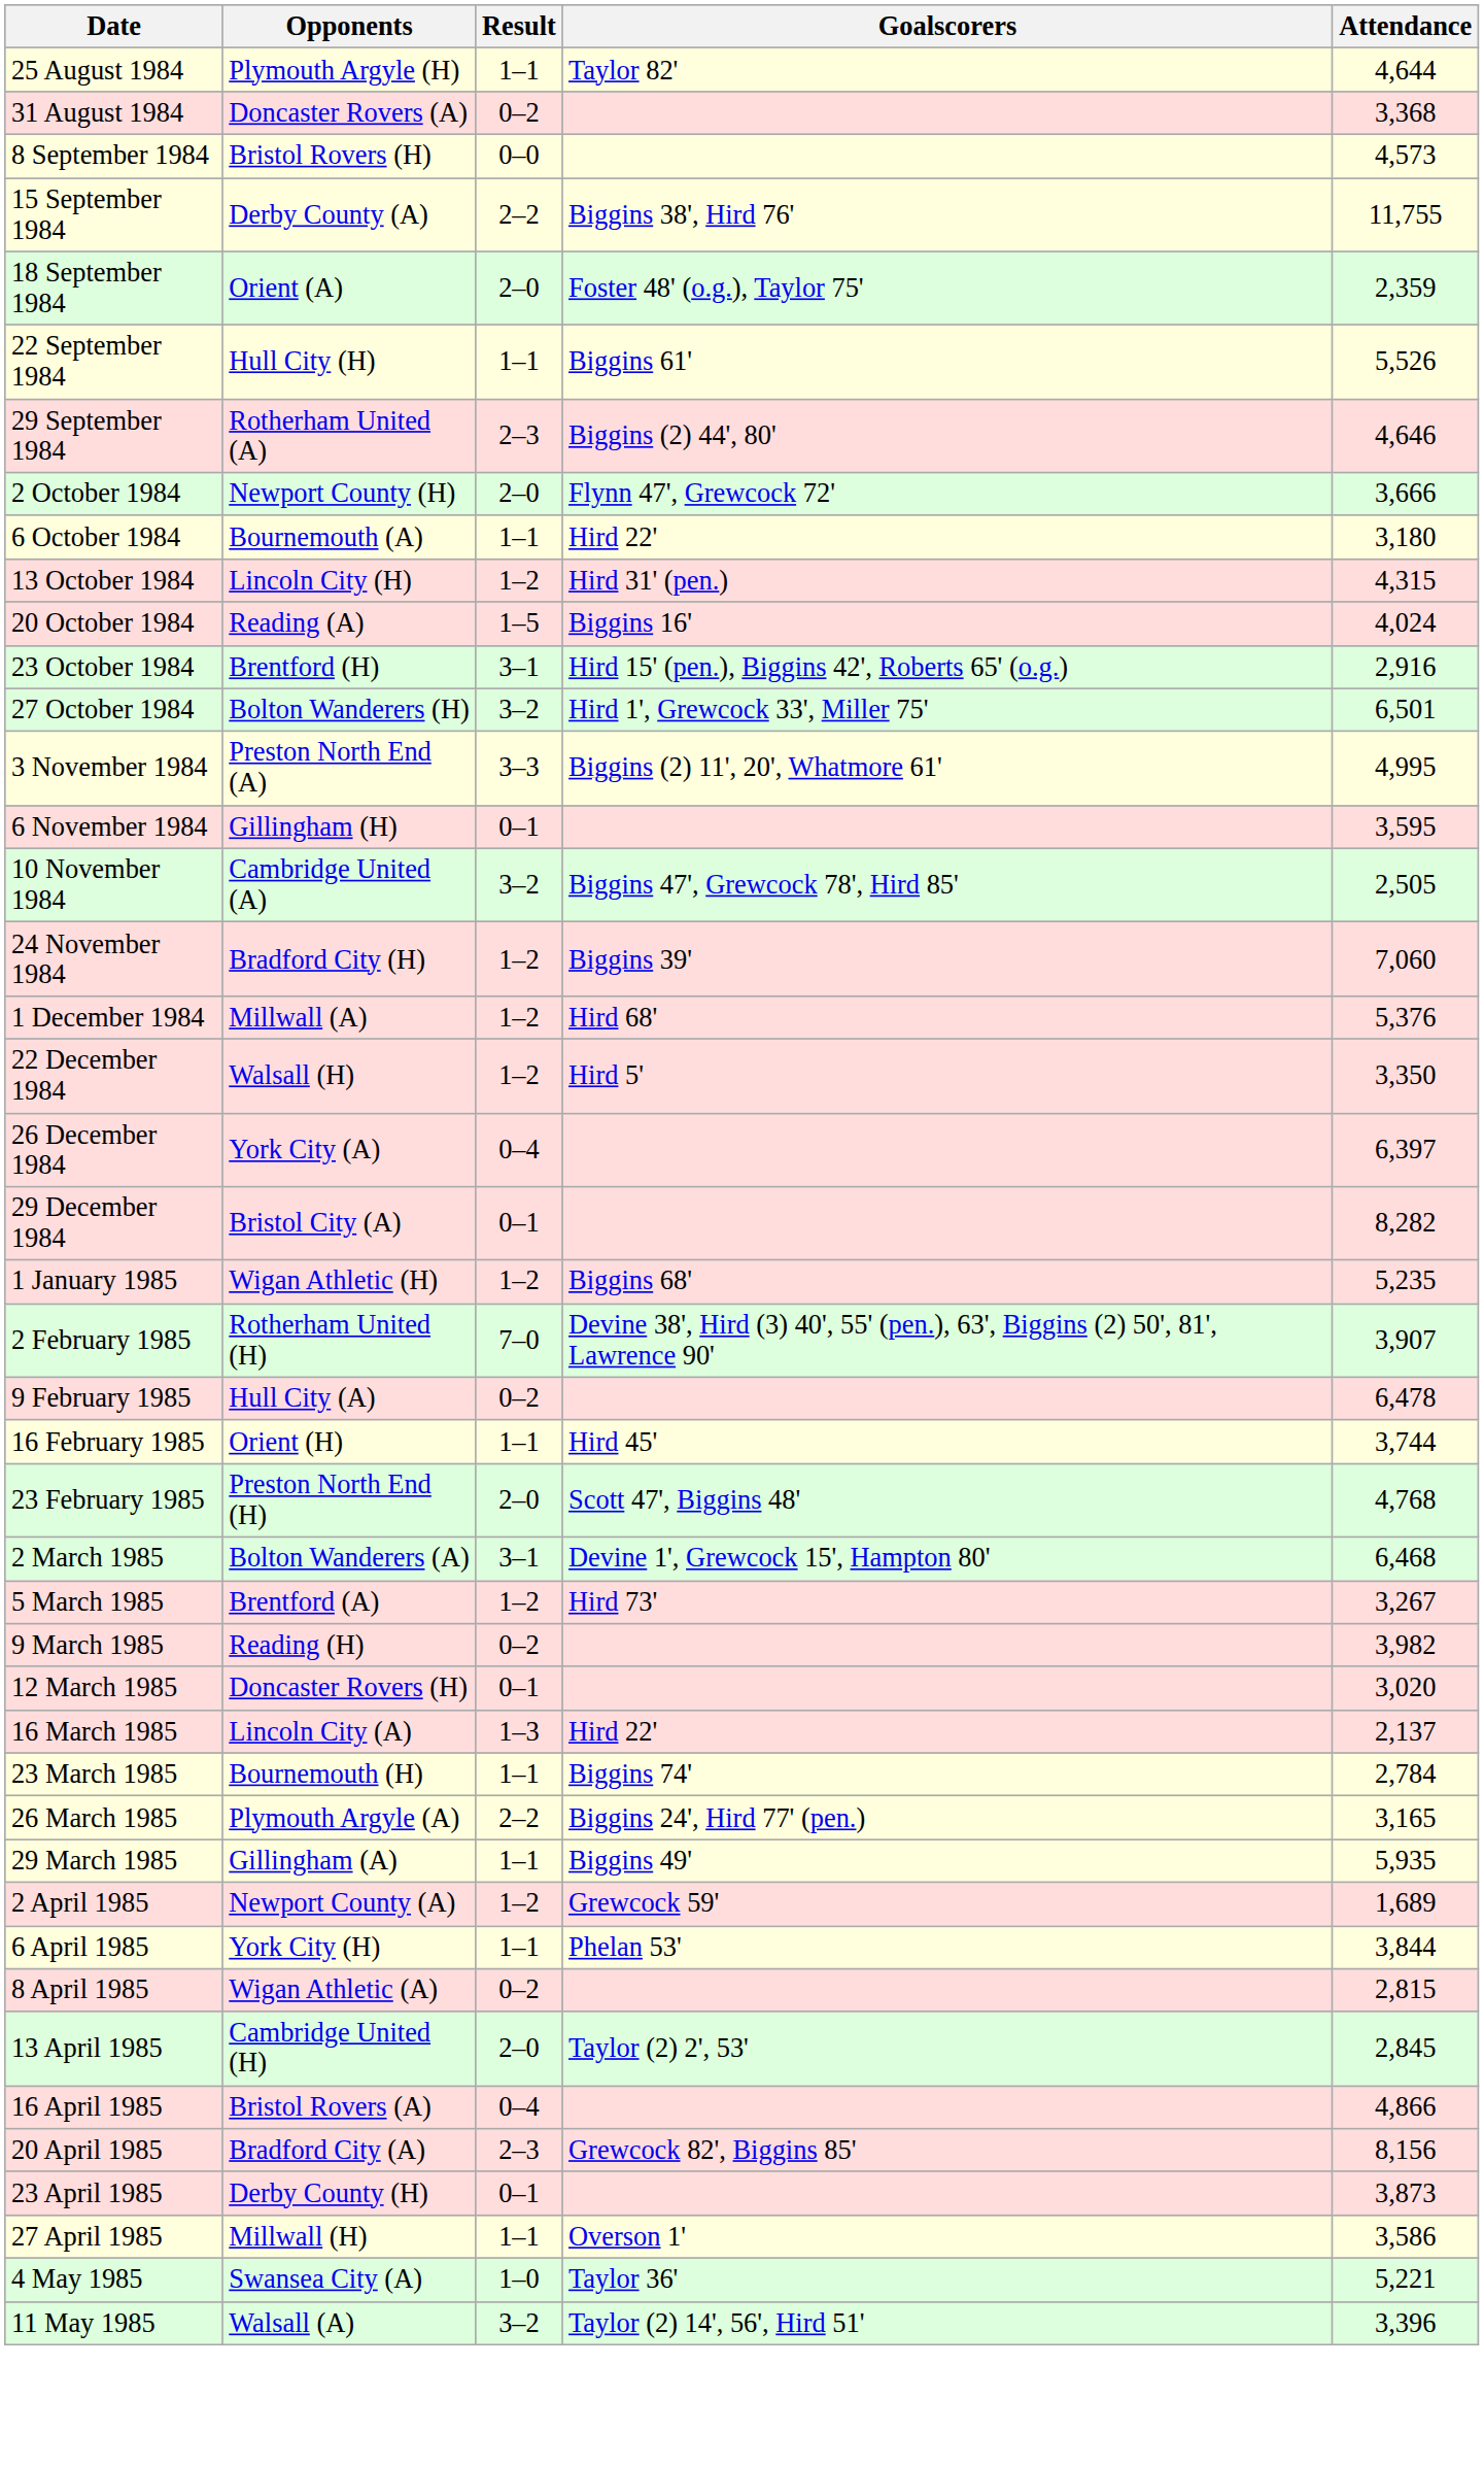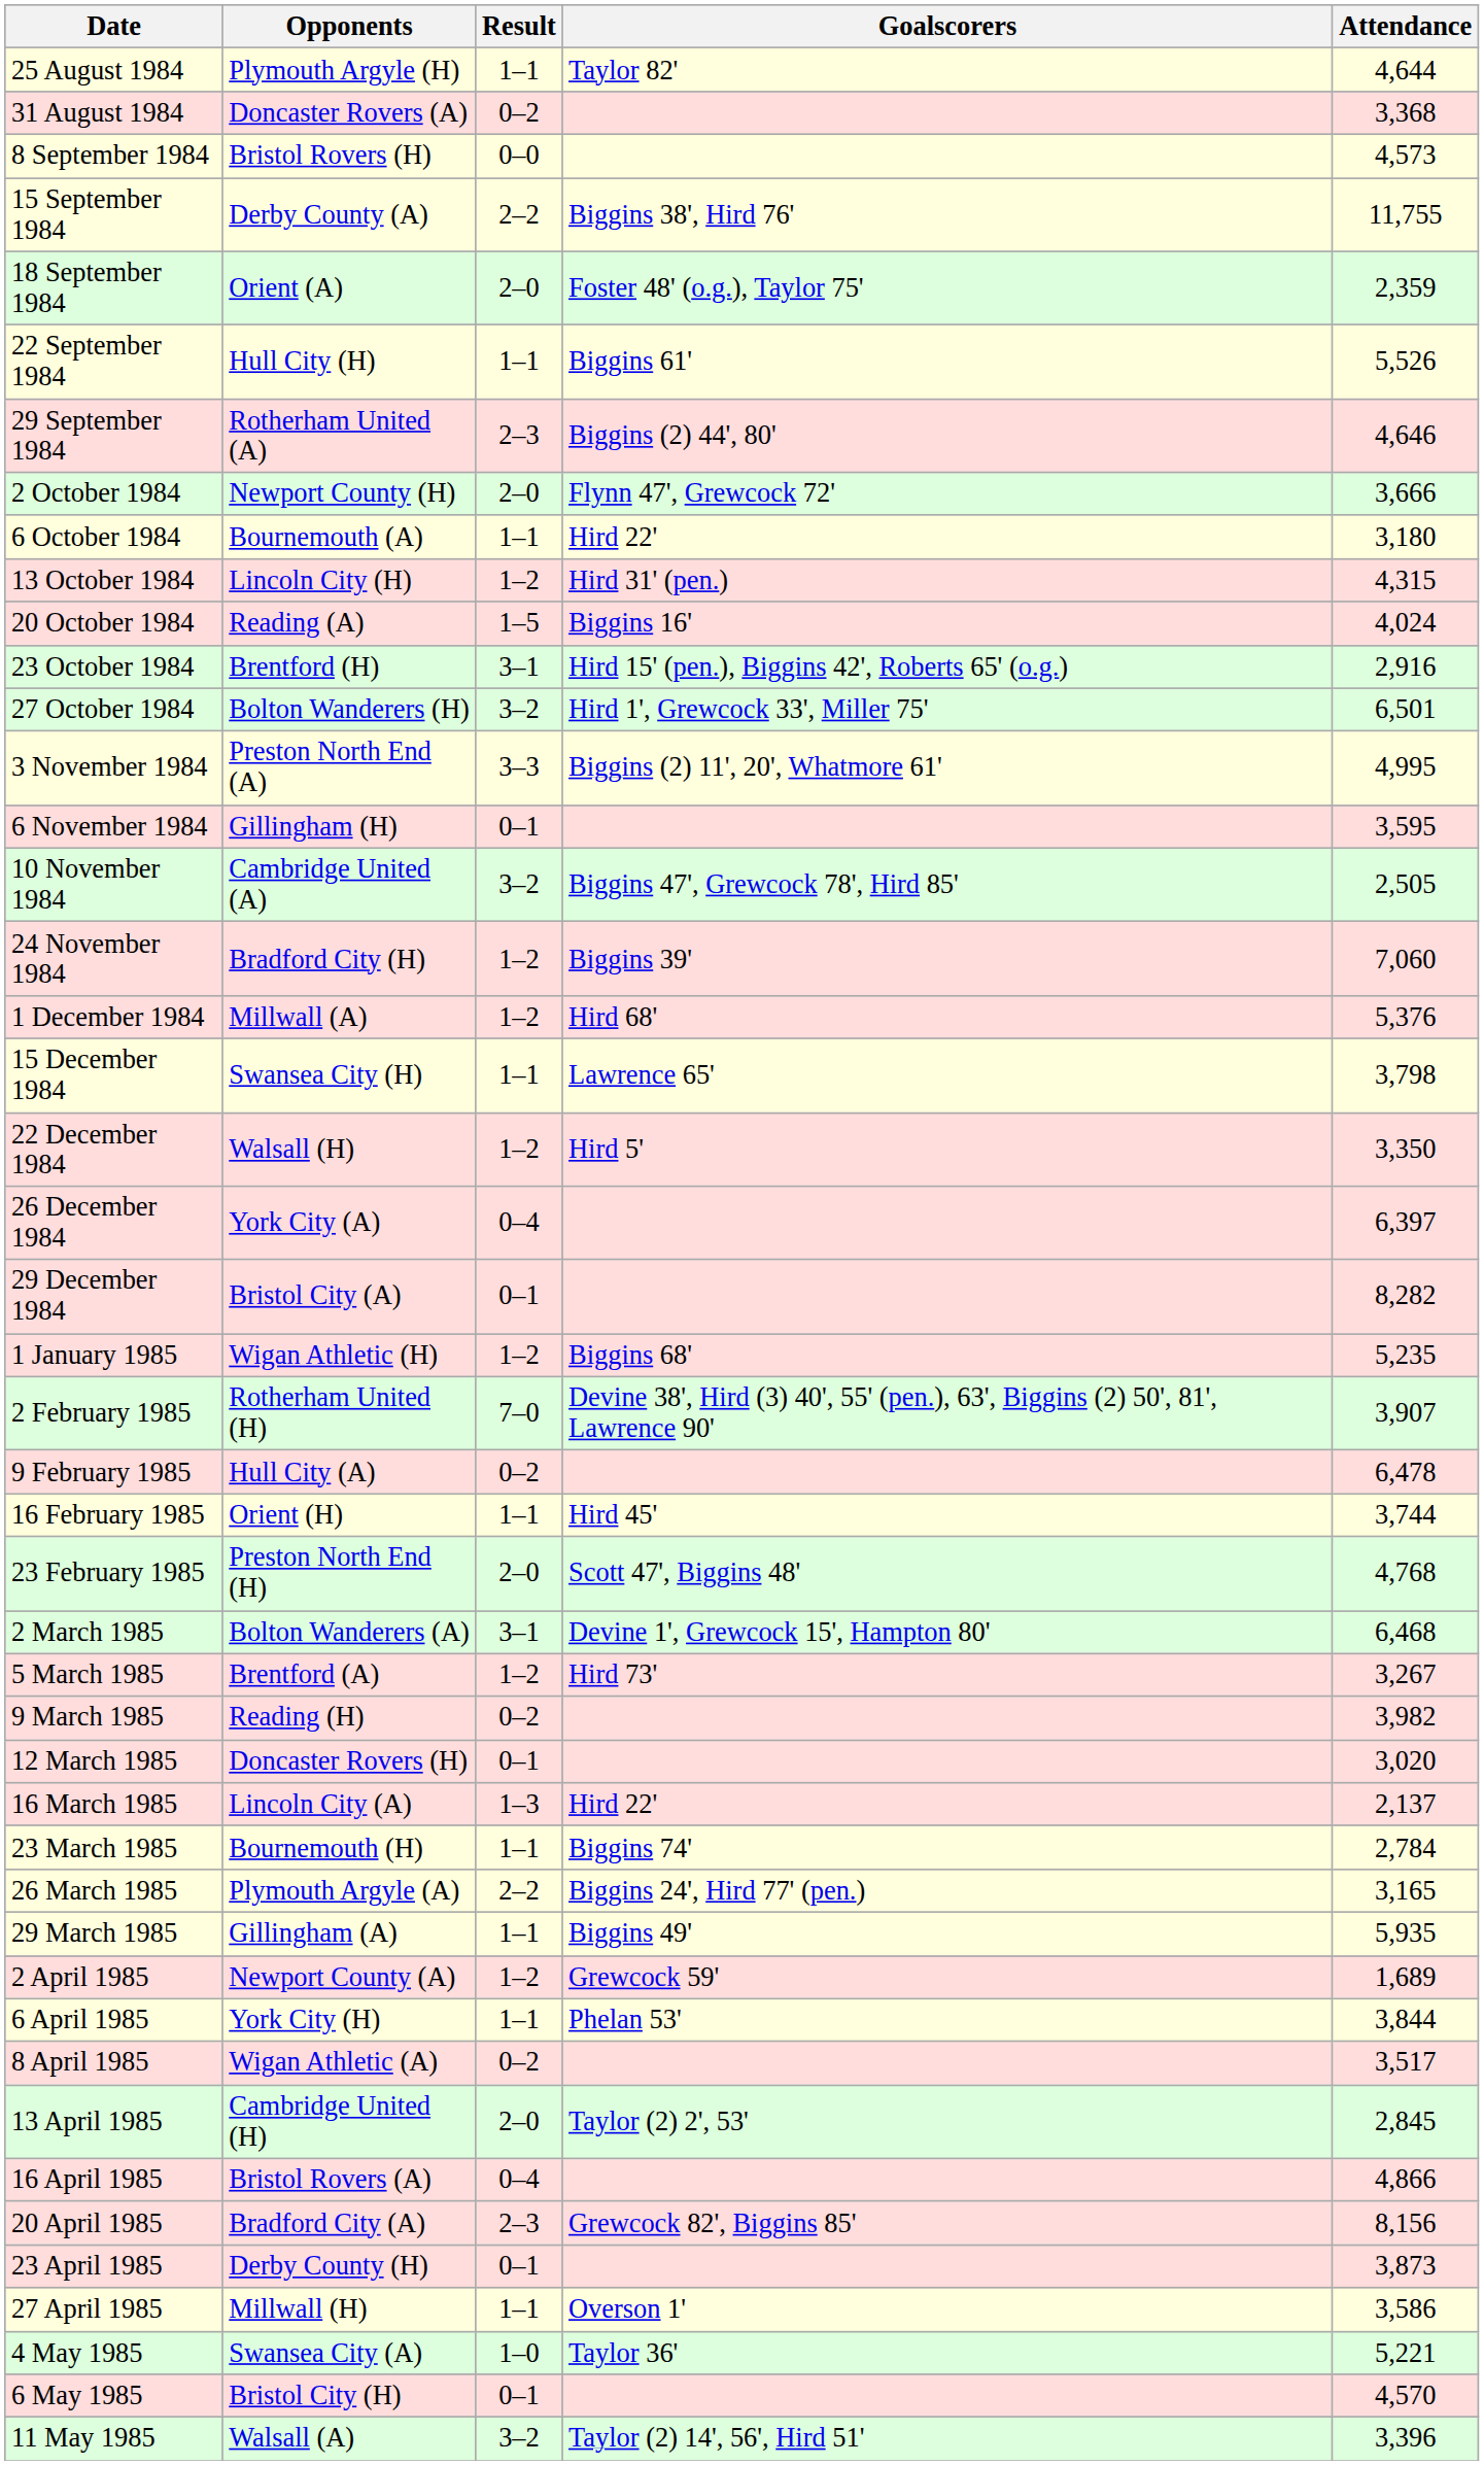 <table class="wikitable">
 <tr>
 <th>Date</th>
 <th>Opponents</th>
 <th>Result</th>
 <th>Goalscorers</th>
 <th>Attendance</th>
 </tr>
 <tr bgcolor="#ffffdd">
 <td>25 August 1984</td>
 <td><a href='#'>Plymouth Argyle</a> (H)</td>
 <td align="center">1–1</td>
 <td><a href='#'>Taylor</a> 82'</td>
 <td align="center">4,644</td>
 </tr>
 <tr bgcolor="#ffdddd">
 <td>31 August 1984</td>
 <td><a href='#'>Doncaster Rovers</a> (A)</td>
 <td align="center">0–2</td>
 <td></td>
 <td align="center">3,368</td>
 </tr>
 <tr bgcolor="#ffffdd">
 <td>8 September 1984</td>
 <td><a href='#'>Bristol Rovers</a> (H)</td>
 <td align="center">0–0</td>
 <td></td>
 <td align="center">4,573</td>
 </tr>
 <tr bgcolor="#ffffdd">
 <td>15 September 1984</td>
 <td><a href='#'>Derby County</a> (A)</td>
 <td align="center">2–2</td>
 <td><a href='#'>Biggins</a> 38', <a href='#'>Hird</a> 76'</td>
 <td align="center">11,755</td>
 </tr>
 <tr bgcolor="#ddffdd">
 <td>18 September 1984</td>
 <td><a href='#'>Orient</a> (A)</td>
 <td align="center">2–0</td>
 <td><a href='#'>Foster</a> 48' (<a href='#'>o.g.</a>), <a href='#'>Taylor</a> 75'</td>
 <td align="center">2,359</td>
 </tr>
 <tr bgcolor="#ffffdd">
 <td>22 September 1984</td>
 <td><a href='#'>Hull City</a> (H)</td>
 <td align="center">1–1</td>
 <td><a href='#'>Biggins</a> 61'</td>
 <td align="center">5,526</td>
 </tr>
 <tr bgcolor="#ffdddd">
 <td>29 September 1984</td>
 <td><a href='#'>Rotherham United</a> (A)</td>
 <td align="center">2–3</td>
 <td><a href='#'>Biggins</a> (2) 44', 80'</td>
 <td align="center">4,646</td>
 </tr>
 <tr bgcolor="#ddffdd">
 <td>2 October 1984</td>
 <td><a href='#'>Newport County</a> (H)</td>
 <td align="center">2–0</td>
 <td><a href='#'>Flynn</a> 47', <a href='#'>Grewcock</a> 72'</td>
 <td align="center">3,666</td>
 </tr>
 <tr bgcolor="#ffffdd">
 <td>6 October 1984</td>
 <td><a href='#'>Bournemouth</a> (A)</td>
 <td align="center">1–1</td>
 <td><a href='#'>Hird</a> 22'</td>
 <td align="center">3,180</td>
 </tr>
 <tr bgcolor="#ffdddd">
 <td>13 October 1984</td>
 <td><a href='#'>Lincoln City</a> (H)</td>
 <td align="center">1–2</td>
 <td><a href='#'>Hird</a> 31' (<a href='#'>pen.</a>)</td>
 <td align="center">4,315</td>
 </tr>
 <tr bgcolor="#ffdddd">
 <td>20 October 1984</td>
 <td><a href='#'>Reading</a> (A)</td>
 <td align="center">1–5</td>
 <td><a href='#'>Biggins</a> 16'</td>
 <td align="center">4,024</td>
 </tr>
 <tr bgcolor="#ddffdd">
 <td>23 October 1984</td>
 <td><a href='#'>Brentford</a> (H)</td>
 <td align="center">3–1</td>
 <td><a href='#'>Hird</a> 15' (<a href='#'>pen.</a>), <a href='#'>Biggins</a> 42', <a href='#'>Roberts</a> 65' (<a href='#'>o.g.</a>)</td>
 <td align="center">2,916</td>
 </tr>
 <tr bgcolor="#ddffdd">
 <td>27 October 1984</td>
 <td><a href='#'>Bolton Wanderers</a> (H)</td>
 <td align="center">3–2</td>
 <td><a href='#'>Hird</a> 1', <a href='#'>Grewcock</a> 33', <a href='#'>Miller</a> 75'</td>
 <td align="center">6,501</td>
 </tr>
 <tr bgcolor="#ffffdd">
 <td>3 November 1984</td>
 <td><a href='#'>Preston North End</a> (A)</td>
 <td align="center">3–3</td>
 <td><a href='#'>Biggins</a> (2) 11', 20', <a href='#'>Whatmore</a> 61'</td>
 <td align="center">4,995</td>
 </tr>
 <tr bgcolor="#ffdddd">
 <td>6 November 1984</td>
 <td><a href='#'>Gillingham</a> (H)</td>
 <td align="center">0–1</td>
 <td></td>
 <td align="center">3,595</td>
 </tr>
 <tr bgcolor="#ddffdd">
 <td>10 November 1984</td>
 <td><a href='#'>Cambridge United</a> (A)</td>
 <td align="center">3–2</td>
 <td><a href='#'>Biggins</a> 47', <a href='#'>Grewcock</a> 78', <a href='#'>Hird</a> 85'</td>
 <td align="center">2,505</td>
 </tr>
 <tr bgcolor="#ffdddd">
 <td>24 November 1984</td>
 <td><a href='#'>Bradford City</a> (H)</td>
 <td align="center">1–2</td>
 <td><a href='#'>Biggins</a> 39'</td>
 <td align="center">7,060</td>
 </tr>
 <tr bgcolor="#ffdddd">
 <td>1 December 1984</td>
 <td><a href='#'>Millwall</a> (A)</td>
 <td align="center">1–2</td>
 <td><a href='#'>Hird</a> 68'</td>
 <td align="center">5,376</td>
 </tr>
+<tr bgcolor="#ffffdd">
+<td>15 December 1984</td>
+<td><a href='#'>Swansea City</a> (H)</td>
+<td align="center">1–1</td>
+<td><a href='#'>Lawrence</a> 65'</td>
+<td align="center">3,798</td>
+</tr>
 <tr bgcolor="#ffdddd">
 <td>22 December 1984</td>
 <td><a href='#'>Walsall</a> (H)</td>
 <td align="center">1–2</td>
 <td><a href='#'>Hird</a> 5'</td>
 <td align="center">3,350</td>
 </tr>
 <tr bgcolor="#ffdddd">
 <td>26 December 1984</td>
 <td><a href='#'>York City</a> (A)</td>
 <td align="center">0–4</td>
 <td></td>
 <td align="center">6,397</td>
 </tr>
 <tr bgcolor="#ffdddd">
 <td>29 December 1984</td>
 <td><a href='#'>Bristol City</a> (A)</td>
 <td align="center">0–1</td>
 <td></td>
 <td align="center">8,282</td>
 </tr>
 <tr bgcolor="#ffdddd">
 <td>1 January 1985</td>
 <td><a href='#'>Wigan Athletic</a> (H)</td>
 <td align="center">1–2</td>
 <td><a href='#'>Biggins</a> 68'</td>
 <td align="center">5,235</td>
 </tr>
 <tr bgcolor="#ddffdd">
 <td>2 February 1985</td>
 <td><a href='#'>Rotherham United</a> (H)</td>
 <td align="center">7–0</td>
 <td><a href='#'>Devine</a> 38', <a href='#'>Hird</a> (3) 40', 55' (<a href='#'>pen.</a>), 63', <a href='#'>Biggins</a> (2) 50', 81', <a href='#'>Lawrence</a> 90'</td>
 <td align="center">3,907</td>
 </tr>
 <tr bgcolor="#ffdddd">
 <td>9 February 1985</td>
 <td><a href='#'>Hull City</a> (A)</td>
 <td align="center">0–2</td>
 <td></td>
 <td align="center">6,478</td>
 </tr>
 <tr bgcolor="#ffffdd">
 <td>16 February 1985</td>
 <td><a href='#'>Orient</a> (H)</td>
 <td align="center">1–1</td>
 <td><a href='#'>Hird</a> 45'</td>
 <td align="center">3,744</td>
 </tr>
 <tr bgcolor="#ddffdd">
 <td>23 February 1985</td>
 <td><a href='#'>Preston North End</a> (H)</td>
 <td align="center">2–0</td>
 <td><a href='#'>Scott</a> 47', <a href='#'>Biggins</a> 48'</td>
 <td align="center">4,768</td>
 </tr>
 <tr bgcolor="#ddffdd">
 <td>2 March 1985</td>
 <td><a href='#'>Bolton Wanderers</a> (A)</td>
 <td align="center">3–1</td>
 <td><a href='#'>Devine</a> 1', <a href='#'>Grewcock</a> 15', <a href='#'>Hampton</a> 80'</td>
 <td align="center">6,468</td>
 </tr>
 <tr bgcolor="#ffdddd">
 <td>5 March 1985</td>
 <td><a href='#'>Brentford</a> (A)</td>
 <td align="center">1–2</td>
 <td><a href='#'>Hird</a> 73'</td>
 <td align="center">3,267</td>
 </tr>
 <tr bgcolor="#ffdddd">
 <td>9 March 1985</td>
 <td><a href='#'>Reading</a> (H)</td>
 <td align="center">0–2</td>
 <td></td>
 <td align="center">3,982</td>
 </tr>
 <tr bgcolor="#ffdddd">
 <td>12 March 1985</td>
 <td><a href='#'>Doncaster Rovers</a> (H)</td>
 <td align="center">0–1</td>
 <td></td>
 <td align="center">3,020</td>
 </tr>
 <tr bgcolor="#ffdddd">
 <td>16 March 1985</td>
 <td><a href='#'>Lincoln City</a> (A)</td>
 <td align="center">1–3</td>
 <td><a href='#'>Hird</a> 22'</td>
 <td align="center">2,137</td>
 </tr>
 <tr bgcolor="#ffffdd">
 <td>23 March 1985</td>
 <td><a href='#'>Bournemouth</a> (H)</td>
 <td align="center">1–1</td>
 <td><a href='#'>Biggins</a> 74'</td>
 <td align="center">2,784</td>
 </tr>
 <tr bgcolor="#ffffdd">
 <td>26 March 1985</td>
 <td><a href='#'>Plymouth Argyle</a> (A)</td>
 <td align="center">2–2</td>
 <td><a href='#'>Biggins</a> 24', <a href='#'>Hird</a> 77' (<a href='#'>pen.</a>)</td>
 <td align="center">3,165</td>
 </tr>
 <tr bgcolor="#ffffdd">
 <td>29 March 1985</td>
 <td><a href='#'>Gillingham</a> (A)</td>
 <td align="center">1–1</td>
 <td><a href='#'>Biggins</a> 49'</td>
 <td align="center">5,935</td>
 </tr>
 <tr bgcolor="#ffdddd">
 <td>2 April 1985</td>
 <td><a href='#'>Newport County</a> (A)</td>
 <td align="center">1–2</td>
 <td><a href='#'>Grewcock</a> 59'</td>
 <td align="center">1,689</td>
 </tr>
 <tr bgcolor="#ffffdd">
 <td>6 April 1985</td>
 <td><a href='#'>York City</a> (H)</td>
 <td align="center">1–1</td>
 <td><a href='#'>Phelan</a> 53'</td>
 <td align="center">3,844</td>
 </tr>
 <tr bgcolor="#ffdddd">
 <td>8 April 1985</td>
 <td><a href='#'>Wigan Athletic</a> (A)</td>
 <td align="center">0–2</td>
 <td></td>
-<td align="center">2,815</td>
+<td align="center">3,517</td>
 </tr>
 <tr bgcolor="#ddffdd">
 <td>13 April 1985</td>
 <td><a href='#'>Cambridge United</a> (H)</td>
 <td align="center">2–0</td>
 <td><a href='#'>Taylor</a> (2) 2', 53'</td>
 <td align="center">2,845</td>
 </tr>
 <tr bgcolor="#ffdddd">
 <td>16 April 1985</td>
 <td><a href='#'>Bristol Rovers</a> (A)</td>
 <td align="center">0–4</td>
 <td></td>
 <td align="center">4,866</td>
 </tr>
 <tr bgcolor="#ffdddd">
 <td>20 April 1985</td>
 <td><a href='#'>Bradford City</a> (A)</td>
 <td align="center">2–3</td>
 <td><a href='#'>Grewcock</a> 82', <a href='#'>Biggins</a> 85'</td>
 <td align="center">8,156</td>
 </tr>
 <tr bgcolor="#ffdddd">
 <td>23 April 1985</td>
 <td><a href='#'>Derby County</a> (H)</td>
 <td align="center">0–1</td>
 <td></td>
 <td align="center">3,873</td>
 </tr>
 <tr bgcolor="#ffffdd">
 <td>27 April 1985</td>
 <td><a href='#'>Millwall</a> (H)</td>
 <td align="center">1–1</td>
 <td><a href='#'>Overson</a> 1'</td>
 <td align="center">3,586</td>
 </tr>
 <tr bgcolor="#ddffdd">
 <td>4 May 1985</td>
 <td><a href='#'>Swansea City</a> (A)</td>
 <td align="center">1–0</td>
 <td><a href='#'>Taylor</a> 36'</td>
 <td align="center">5,221</td>
 </tr>
+<tr bgcolor="#ffdddd">
+<td>6 May 1985</td>
+<td><a href='#'>Bristol City</a> (H)</td>
+<td align="center">0–1</td>
+<td></td>
+<td align="center">4,570</td>
+</tr>
 <tr bgcolor="#ddffdd">
 <td>11 May 1985</td>
 <td><a href='#'>Walsall</a> (A)</td>
 <td align="center">3–2</td>
 <td><a href='#'>Taylor</a> (2) 14', 56', <a href='#'>Hird</a> 51'</td>
 <td align="center">3,396</td>
 </tr>
 </table>
